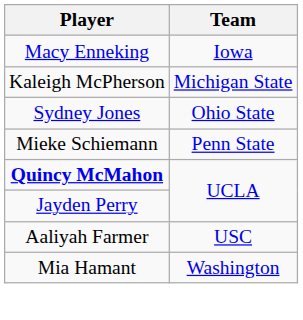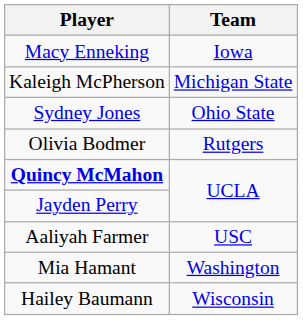 <table class="wikitable" style="text-align: center;">
 <tr>
 <th>Player</th>
 <th>Team</th>
 </tr>
 <tr>
 <td><a href='#'>Macy Enneking</a></td>
 <td><a href='#'>Iowa</a></td>
 </tr>
 <tr>
 <td>Kaleigh McPherson</td>
 <td><a href='#'>Michigan State</a></td>
 </tr>
 <tr>
 <td><a href='#'>Sydney Jones</a></td>
 <td><a href='#'>Ohio State</a></td>
 </tr>
 <tr>
-<td>Mieke Schiemann</td>
-<td><a href='#'>Penn State</a></td>
+<td>Olivia Bodmer</td>
+<td><a href='#'>Rutgers</a></td>
 </tr>
 <tr>
 <td><strong><a href='#'>Quincy McMahon</a></strong></td>
 <td rowspan=2><a href='#'>UCLA</a></td>
 </tr>
 <tr>
 <td><a href='#'>Jayden Perry</a></td>
 </tr>
 <tr>
 <td>Aaliyah Farmer</td>
 <td><a href='#'>USC</a></td>
 </tr>
 <tr>
 <td>Mia Hamant</td>
 <td><a href='#'>Washington</a></td>
 </tr>
+<tr>
+<td>Hailey Baumann</td>
+<td><a href='#'>Wisconsin</a></td>
+</tr>
 </table>
